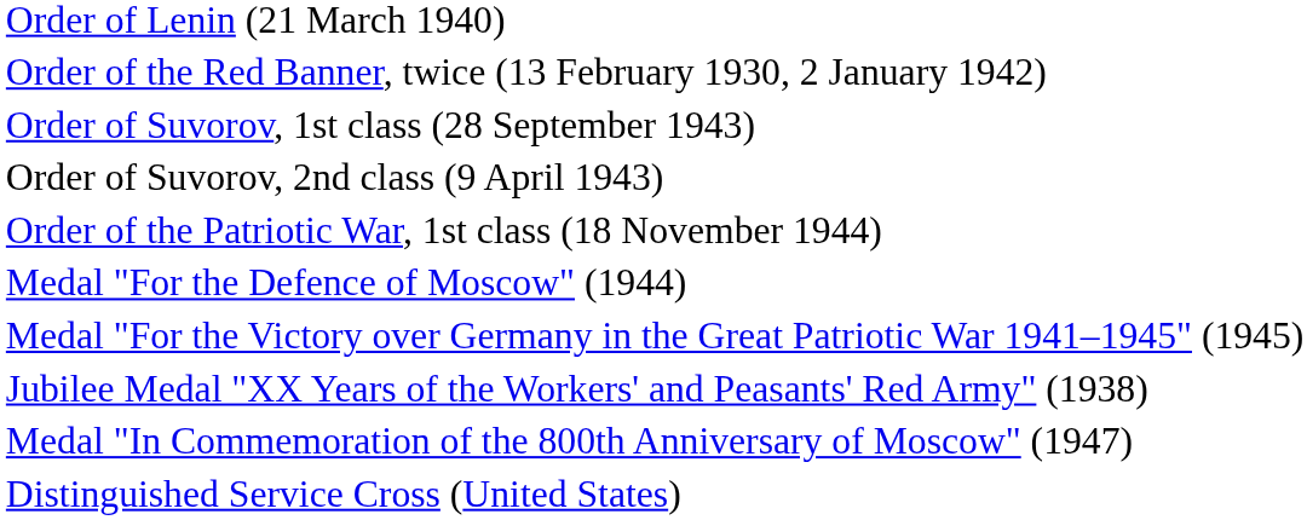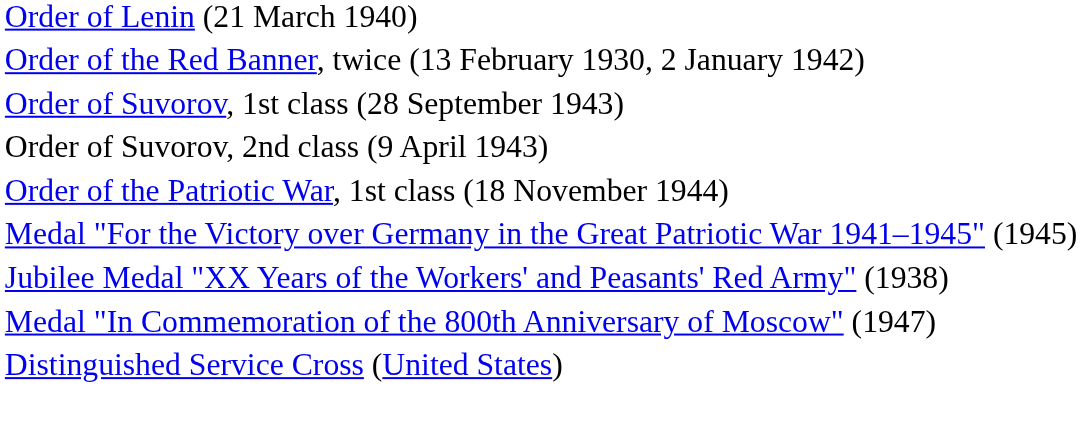 <table>
 <tr>
 <td></td>
 <td><a href='#'>Order of Lenin</a> (21 March 1940)</td>
 </tr>
 <tr>
 <td></td>
 <td><a href='#'>Order of the Red Banner</a>, twice (13 February 1930, 2 January 1942)</td>
 </tr>
 <tr>
 <td></td>
 <td><a href='#'>Order of Suvorov</a>, 1st class (28 September 1943)</td>
 </tr>
 <tr>
 <td></td>
 <td>Order of Suvorov, 2nd class (9 April 1943)</td>
 </tr>
 <tr>
 <td></td>
 <td><a href='#'>Order of the Patriotic War</a>, 1st class (18 November 1944)</td>
 </tr>
 <tr>
 <td></td>
-<td><a href='#'>Medal "For the Defence of Moscow"</a> (1944)</td>
-</tr>
-<tr>
-<td></td>
 <td><a href='#'>Medal "For the Victory over Germany in the Great Patriotic War 1941–1945"</a> (1945)</td>
 </tr>
 <tr>
 <td></td>
 <td><a href='#'>Jubilee Medal "XX Years of the Workers' and Peasants' Red Army"</a> (1938)</td>
 </tr>
 <tr>
 <td></td>
 <td><a href='#'>Medal "In Commemoration of the 800th Anniversary of Moscow"</a> (1947)</td>
 </tr>
 <tr>
 <td></td>
 <td><a href='#'>Distinguished Service Cross</a> (<a href='#'>United States</a>)</td>
 </tr>
 </table>
